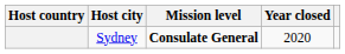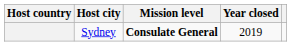 <table class="wikitable plainrowheaders" style="text-align:center;">
 <tr>
 <th scope="col">Host country</th>
 <th scope="col">Host city</th>
 <th scope="col">Mission level</th>
 <th scope="col">Year closed</th>
 <th scope="col"></th>
 </tr>
 <tr>
 <th scope="row"></th>
 <td><a href='#'>Sydney</a></td>
 <td><strong>Consulate General</strong></td>
-<td>2020</td>
+<td>2019</td>
 <td></td>
 </tr>
 </table>
